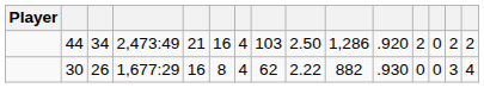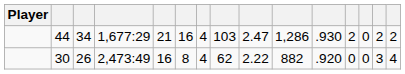 <table class="wikitable sortable" style="text-align:center;">
 <tr>
 <th>Player</th>
 <th></th>
 <th></th>
 <th></th>
 <th></th>
 <th></th>
 <th></th>
 <th></th>
 <th></th>
 <th></th>
 <th></th>
 <th></th>
 <th></th>
 <th></th>
 <th></th>
 </tr>
 <tr>
 <td></td>
 <td>44</td>
 <td>34</td>
-<td>2,473:49</td>
+<td>1,677:29</td>
 <td>21</td>
 <td>16</td>
 <td>4</td>
 <td>103</td>
-<td>2.50</td>
+<td>2.47</td>
 <td>1,286</td>
-<td>.920</td>
+<td>.930</td>
 <td>2</td>
 <td>0</td>
 <td>2</td>
 <td>2</td>
 </tr>
 <tr>
 <td></td>
 <td>30</td>
 <td>26</td>
-<td>1,677:29</td>
+<td>2,473:49</td>
 <td>16</td>
 <td>8</td>
 <td>4</td>
 <td>62</td>
 <td>2.22</td>
 <td>882</td>
-<td>.930</td>
+<td>.920</td>
 <td>0</td>
 <td>0</td>
 <td>3</td>
 <td>4</td>
 </tr>
 </table>
